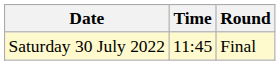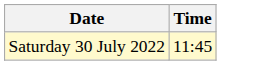 <table class="wikitable">
 <tr>
 <th>Date</th>
 <th>Time</th>
-<th>Round</th>
 </tr>
 <tr>
 <td style=background:lemonchiffon>Saturday 30 July 2022</td>
 <td style=background:lemonchiffon>11:45</td>
-<td style=background:lemonchiffon>Final</td>
 </tr>
 </table>
